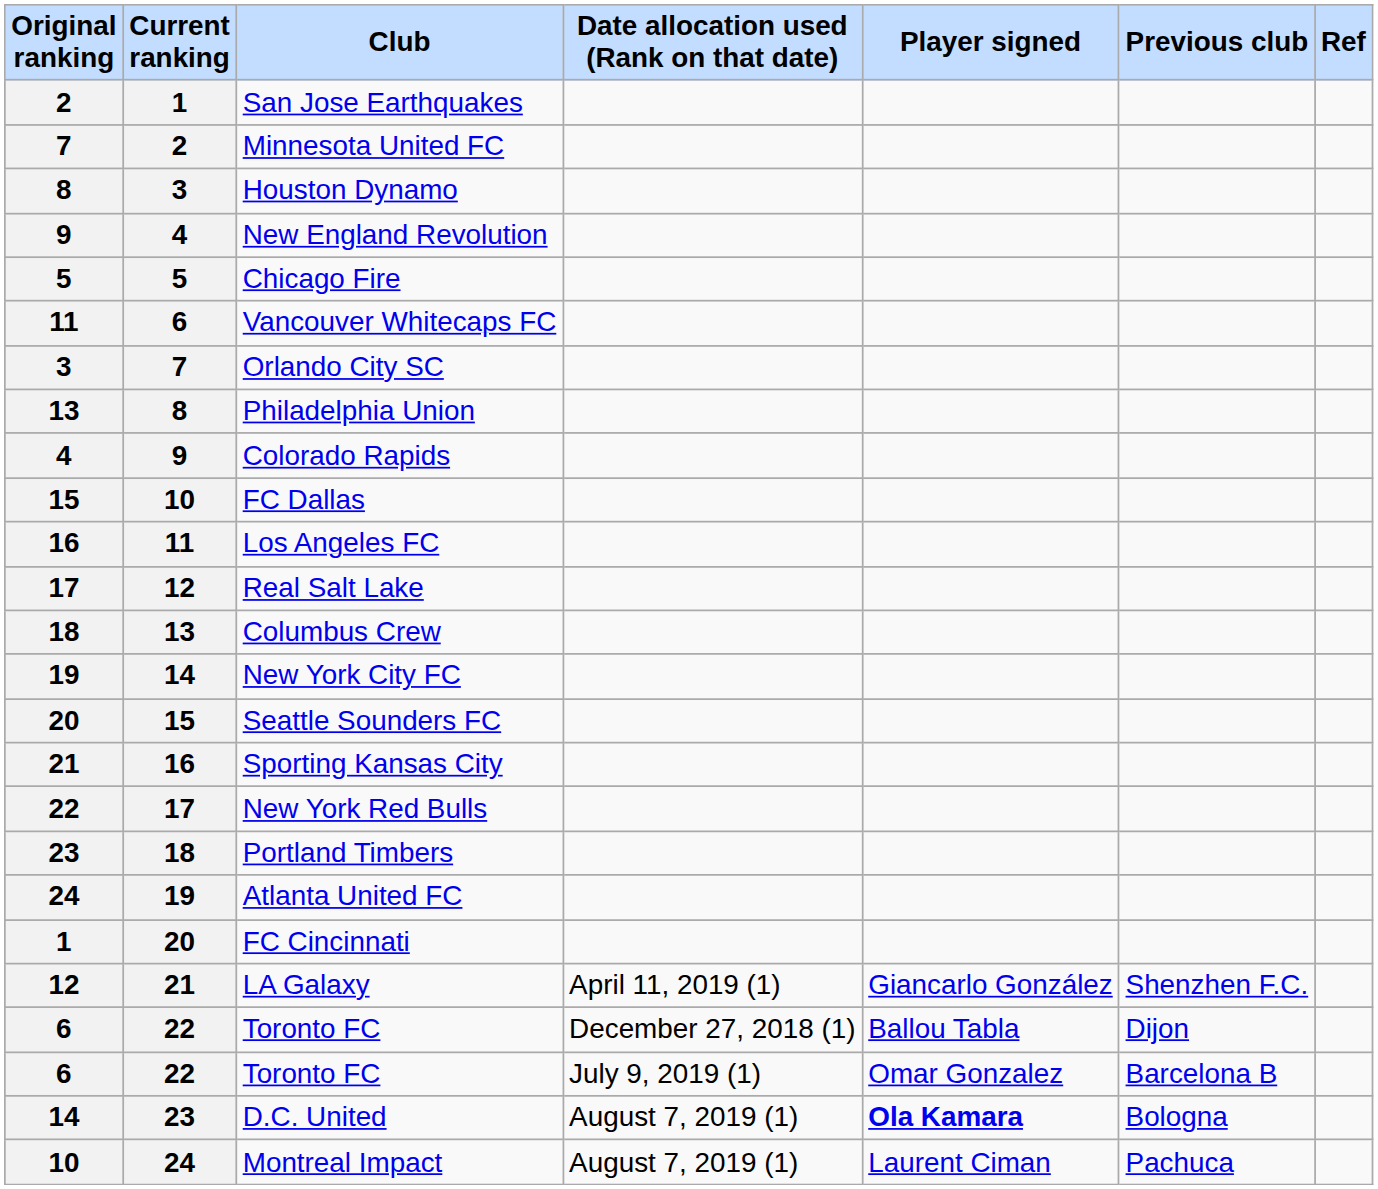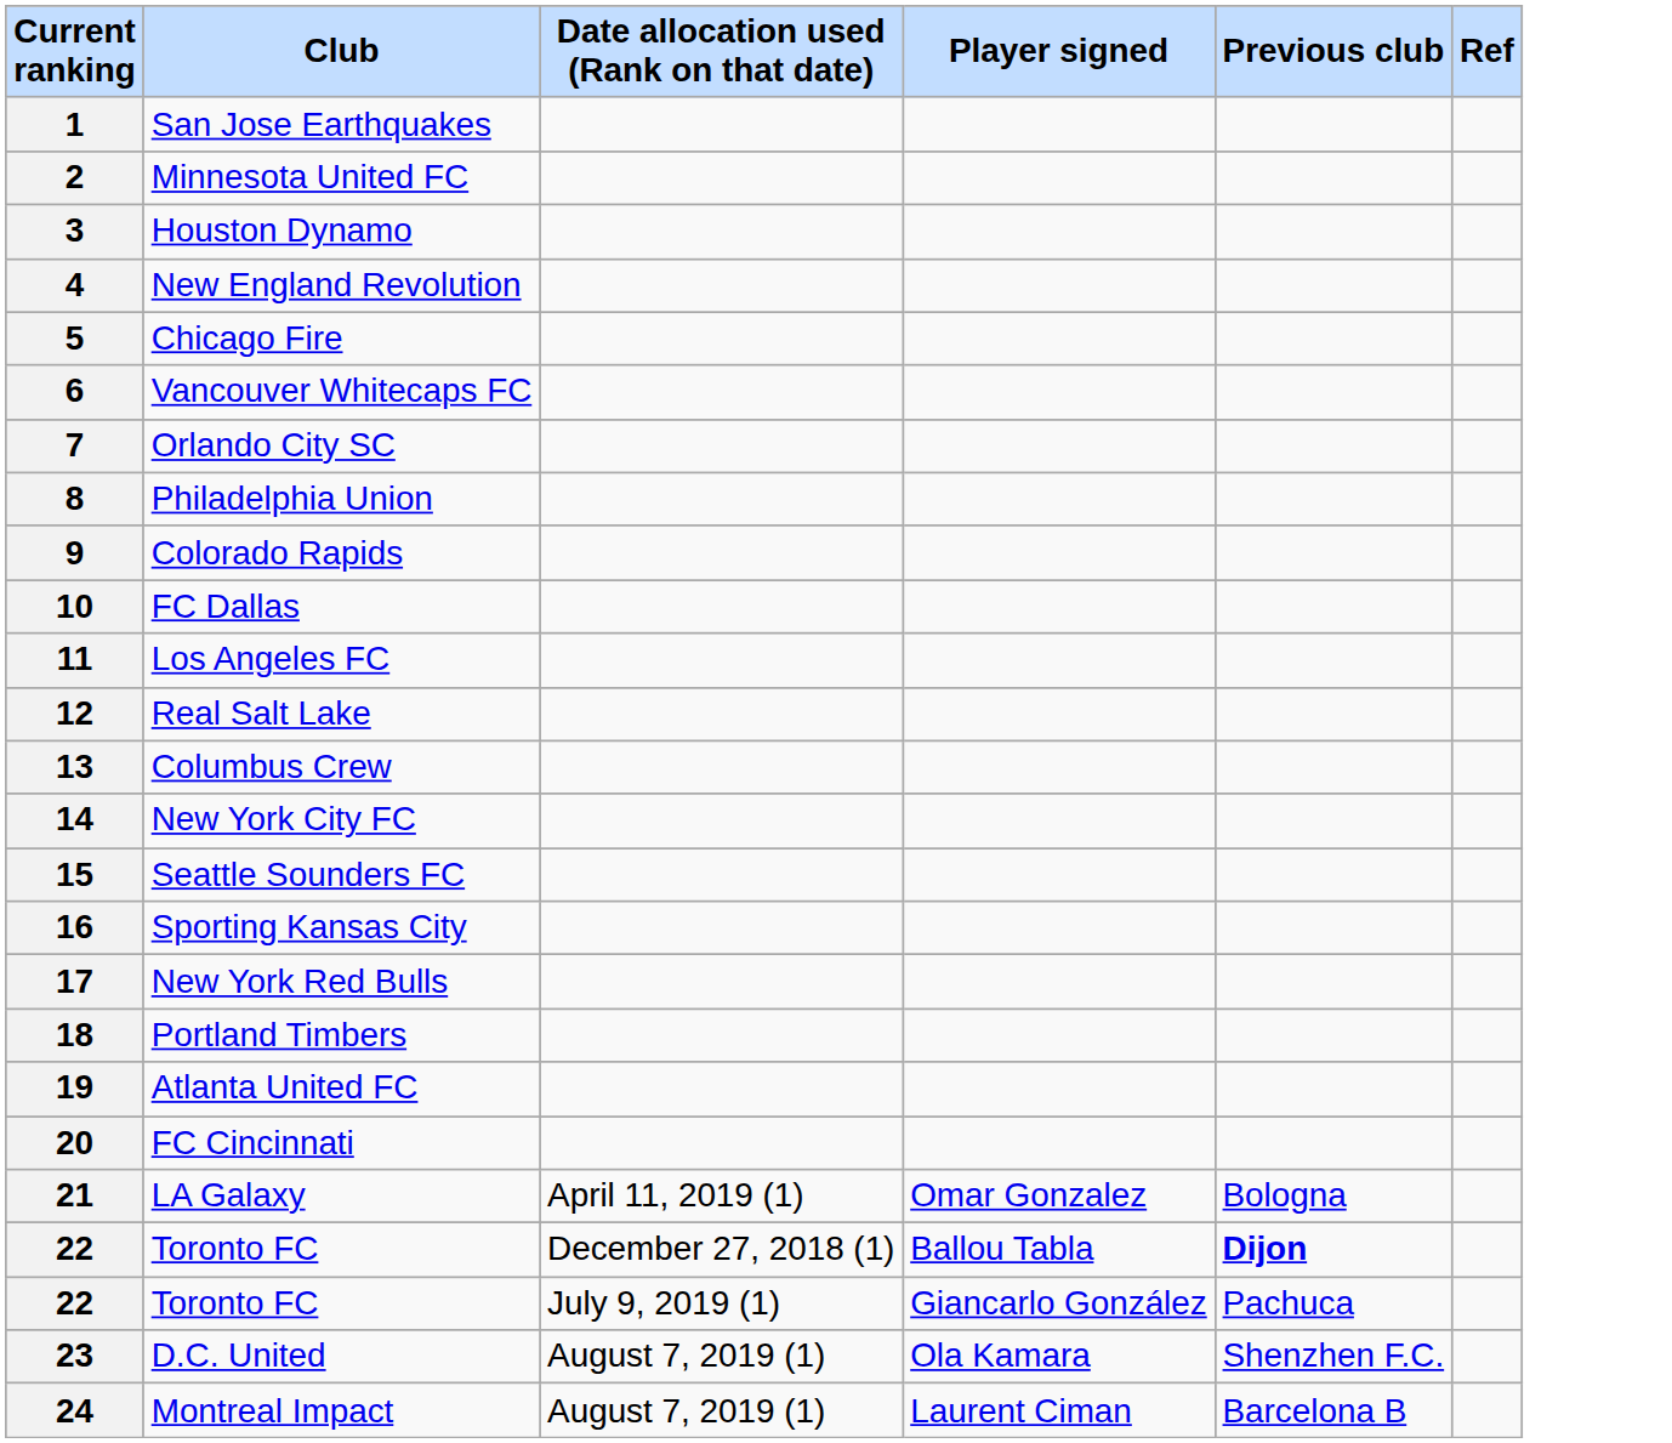 <table class="wikitable sortable" style="text-align:left; font-size:100%;">
 <tr>
-<th style="background:#c2ddff;">Original <br> ranking</th>
 <th style="background:#c2ddff;">Current <br> ranking</th>
 <th style="background:#c2ddff;">Club</th>
 <th style="background:#c2ddff;">Date allocation used<br> (Rank on that date)</th>
 <th style="background:#c2ddff;">Player signed</th>
 <th style="background:#c2ddff;">Previous club</th>
 <th style="background:#c2ddff;">Ref</th>
 </tr>
 <tr>
-<th>2</th>
 <th>1</th>
 <td><a href='#'>San Jose Earthquakes</a></td>
 <td></td>
 <td></td>
 <td></td>
 <td></td>
 </tr>
 <tr>
-<th>7</th>
 <th>2</th>
 <td><a href='#'>Minnesota United FC</a></td>
 <td></td>
 <td></td>
 <td></td>
 <td></td>
 </tr>
 <tr>
-<th>8</th>
 <th>3</th>
 <td><a href='#'>Houston Dynamo</a></td>
 <td></td>
 <td></td>
 <td></td>
 <td></td>
 </tr>
 <tr>
-<th>9</th>
 <th>4</th>
 <td><a href='#'>New England Revolution</a></td>
 <td></td>
 <td></td>
 <td></td>
 <td></td>
 </tr>
 <tr>
 <th>5</th>
-<th>5</th>
 <td><a href='#'>Chicago Fire</a></td>
 <td></td>
 <td></td>
 <td></td>
 <td></td>
 </tr>
 <tr>
-<th>11</th>
 <th>6</th>
 <td><a href='#'>Vancouver Whitecaps FC</a></td>
 <td></td>
 <td></td>
 <td></td>
 <td></td>
 </tr>
 <tr>
-<th>3</th>
 <th>7</th>
 <td><a href='#'>Orlando City SC</a></td>
 <td></td>
 <td></td>
 <td></td>
 <td></td>
 </tr>
 <tr>
-<th>13</th>
 <th>8</th>
 <td><a href='#'>Philadelphia Union</a></td>
 <td></td>
 <td></td>
 <td></td>
 <td></td>
 </tr>
 <tr>
-<th>4</th>
 <th>9</th>
 <td><a href='#'>Colorado Rapids</a></td>
 <td></td>
 <td></td>
 <td></td>
 <td></td>
 </tr>
 <tr>
-<th>15</th>
 <th>10</th>
 <td><a href='#'>FC Dallas</a></td>
 <td></td>
 <td></td>
 <td></td>
 <td></td>
 </tr>
 <tr>
-<th>16</th>
 <th>11</th>
 <td><a href='#'>Los Angeles FC</a></td>
 <td></td>
 <td></td>
 <td></td>
 <td></td>
 </tr>
 <tr>
-<th>17</th>
 <th>12</th>
 <td><a href='#'>Real Salt Lake</a></td>
 <td></td>
 <td></td>
 <td></td>
 <td></td>
 </tr>
 <tr>
-<th>18</th>
 <th>13</th>
 <td><a href='#'>Columbus Crew</a></td>
 <td></td>
 <td></td>
 <td></td>
 <td></td>
 </tr>
 <tr>
-<th>19</th>
 <th>14</th>
 <td><a href='#'>New York City FC</a></td>
 <td></td>
 <td></td>
 <td></td>
 <td></td>
 </tr>
 <tr>
-<th>20</th>
 <th>15</th>
 <td><a href='#'>Seattle Sounders FC</a></td>
 <td></td>
 <td></td>
 <td></td>
 <td></td>
 </tr>
 <tr>
-<th>21</th>
 <th>16</th>
 <td><a href='#'>Sporting Kansas City</a></td>
 <td></td>
 <td></td>
 <td></td>
 <td></td>
 </tr>
 <tr>
-<th>22</th>
 <th>17</th>
 <td><a href='#'>New York Red Bulls</a></td>
 <td></td>
 <td></td>
 <td></td>
 <td></td>
 </tr>
 <tr>
-<th>23</th>
 <th>18</th>
 <td><a href='#'>Portland Timbers</a></td>
 <td></td>
 <td></td>
 <td></td>
 <td></td>
 </tr>
 <tr>
-<th>24</th>
 <th>19</th>
 <td><a href='#'>Atlanta United FC</a></td>
 <td></td>
 <td></td>
 <td></td>
 <td></td>
 </tr>
 <tr>
-<th>1</th>
 <th>20</th>
 <td><a href='#'>FC Cincinnati</a></td>
 <td></td>
 <td></td>
 <td></td>
 <td></td>
 </tr>
 <tr>
-<th>12</th>
 <th>21</th>
 <td><a href='#'>LA Galaxy</a></td>
 <td>April 11, 2019 (1)</td>
+<td> <a href='#'>Omar Gonzalez</a></td>
+<td> <a href='#'>Bologna</a></td>
+<td></td>
+</tr>
+<tr>
+<th>22</th>
+<td><a href='#'>Toronto FC</a></td>
+<td>December 27, 2018 (1)</td>
+<td> <a href='#'>Ballou Tabla</a></td>
+<td><strong> <a href='#'>Dijon</a></strong></td>
+<td></td>
+</tr>
+<tr>
+<th>22</th>
+<td><a href='#'>Toronto FC</a></td>
+<td>July 9, 2019 (1)</td>
 <td> <a href='#'>Giancarlo González</a></td>
+<td> <a href='#'>Pachuca</a></td>
+<td></td>
+</tr>
+<tr>
+<th>23</th>
+<td><a href='#'>D.C. United</a></td>
+<td>August 7, 2019 (1)</td>
+<td> <a href='#'>Ola Kamara</a></td>
 <td> <a href='#'>Shenzhen F.C.</a></td>
 <td></td>
 </tr>
 <tr>
-<th>6</th>
-<th>22</th>
-<td><a href='#'>Toronto FC</a></td>
-<td>December 27, 2018 (1)</td>
-<td> <a href='#'>Ballou Tabla</a></td>
-<td> <a href='#'>Dijon</a></td>
-<td></td>
-</tr>
-<tr>
-<th>6</th>
-<th>22</th>
-<td><a href='#'>Toronto FC</a></td>
-<td>July 9, 2019 (1)</td>
-<td> <a href='#'>Omar Gonzalez</a></td>
-<td> <a href='#'>Barcelona B</a></td>
-<td></td>
-</tr>
-<tr>
-<th>14</th>
-<th>23</th>
-<td><a href='#'>D.C. United</a></td>
-<td>August 7, 2019 (1)</td>
-<td><strong> <a href='#'>Ola Kamara</a></strong></td>
-<td> <a href='#'>Bologna</a></td>
-<td></td>
-</tr>
-<tr>
-<th>10</th>
 <th>24</th>
 <td><a href='#'>Montreal Impact</a></td>
 <td>August 7, 2019 (1)</td>
 <td> <a href='#'>Laurent Ciman</a></td>
-<td> <a href='#'>Pachuca</a></td>
+<td> <a href='#'>Barcelona B</a></td>
 <td></td>
 </tr>
 </table>
